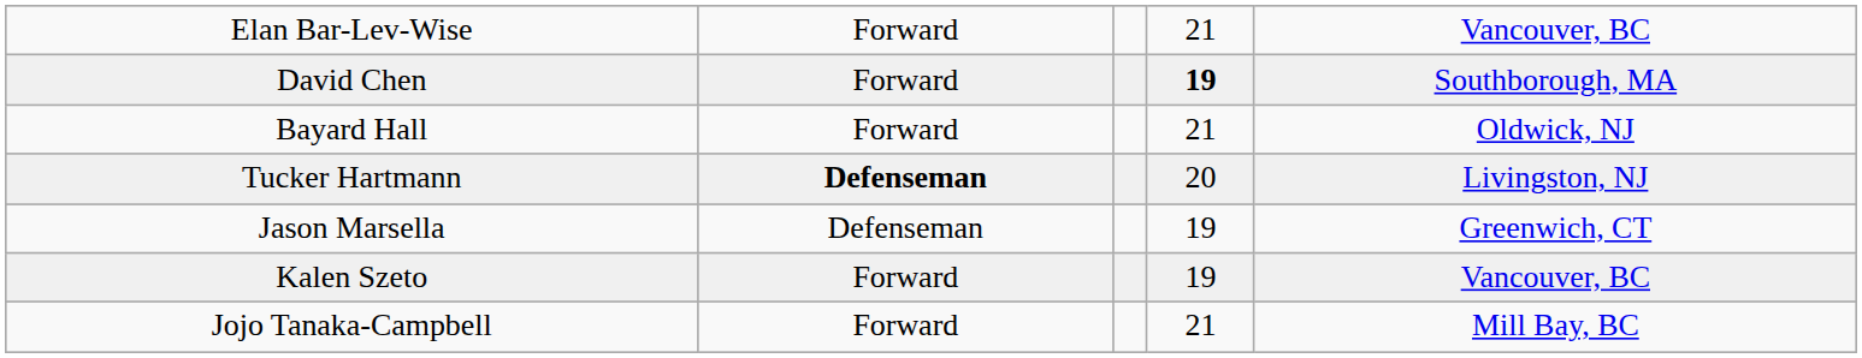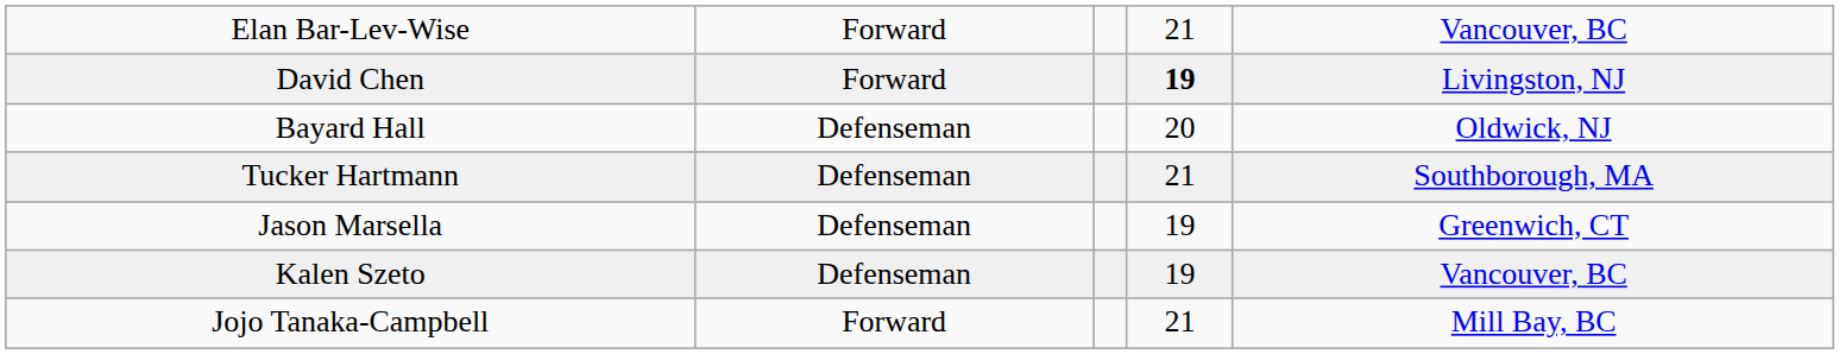 <table class="wikitable" width="60%">
 <tr align="center" bgcolor="">
 <td>Elan Bar-Lev-Wise</td>
 <td>Forward</td>
 <td></td>
 <td>21</td>
 <td><a href='#'>Vancouver, BC</a></td>
 </tr>
 <tr align="center" bgcolor="f0f0f0">
 <td>David Chen</td>
 <td>Forward</td>
 <td></td>
 <td><strong>19</strong></td>
-<td><a href='#'>Southborough, MA</a></td>
+<td><a href='#'>Livingston, NJ</a></td>
 </tr>
 <tr align="center" bgcolor="">
 <td>Bayard Hall</td>
-<td>Forward</td>
+<td>Defenseman</td>
 <td></td>
-<td>21</td>
+<td>20</td>
 <td><a href='#'>Oldwick, NJ</a></td>
 </tr>
 <tr align="center" bgcolor="f0f0f0">
 <td>Tucker Hartmann</td>
-<td><strong>Defenseman</strong></td>
+<td>Defenseman</td>
 <td></td>
-<td>20</td>
-<td><a href='#'>Livingston, NJ</a></td>
+<td>21</td>
+<td><a href='#'>Southborough, MA</a></td>
 </tr>
 <tr align="center" bgcolor="">
 <td>Jason Marsella</td>
 <td>Defenseman</td>
 <td></td>
 <td>19</td>
 <td><a href='#'>Greenwich, CT</a></td>
 </tr>
 <tr align="center" bgcolor="f0f0f0">
 <td>Kalen Szeto</td>
-<td>Forward</td>
+<td>Defenseman</td>
 <td></td>
 <td>19</td>
 <td><a href='#'>Vancouver, BC</a></td>
 </tr>
 <tr align="center" bgcolor="">
 <td>Jojo Tanaka-Campbell</td>
 <td>Forward</td>
 <td></td>
 <td>21</td>
 <td><a href='#'>Mill Bay, BC</a></td>
 </tr>
 </table>
